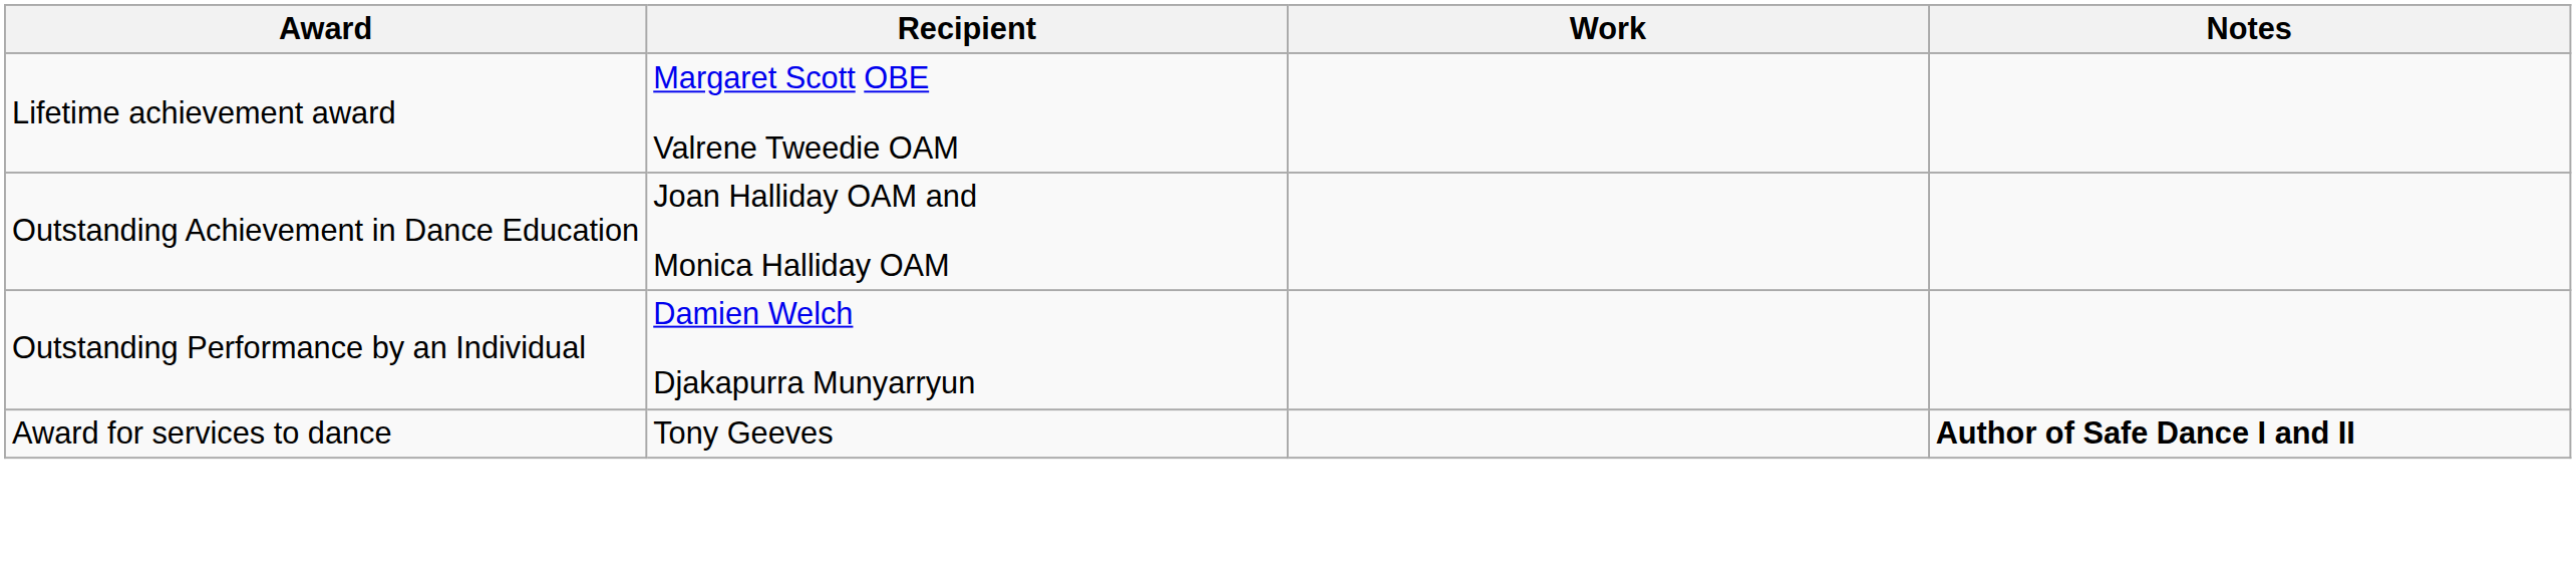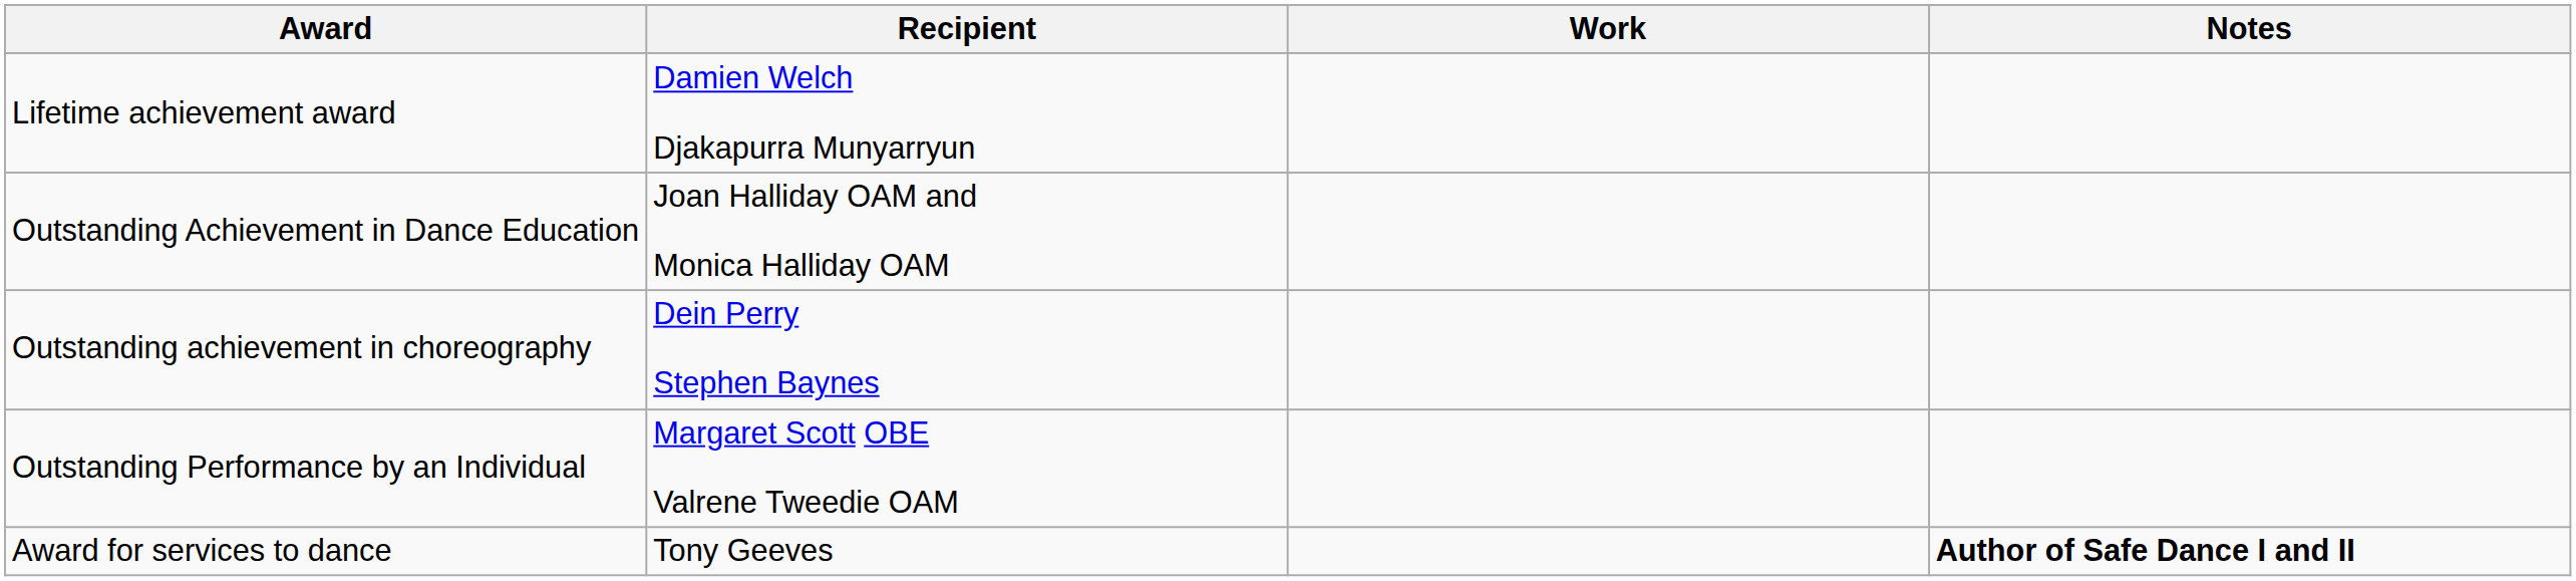 <table class="wikitable">
 <tr>
 <th width="25%">Award</th>
 <th width="25%">Recipient</th>
 <th width="25%">Work</th>
 <th width="25%">Notes</th>
 </tr>
 <tr>
 <td>Lifetime achievement award</td>
-<td><a href='#'>Margaret Scott</a> <a href='#'>OBE</a><br><br>Valrene Tweedie OAM</td>
+<td><a href='#'>Damien Welch</a><br><br>Djakapurra Munyarryun</td>
 <td></td>
 <td></td>
 </tr>
 <tr>
 <td>Outstanding Achievement in Dance Education</td>
 <td>Joan Halliday OAM and <br><br>Monica Halliday OAM</td>
 <td></td>
 <td></td>
 </tr>
 <tr>
+<td>Outstanding achievement in choreography</td>
+<td><a href='#'>Dein Perry</a><br><br><a href='#'>Stephen Baynes</a></td>
+<td></td>
+<td></td>
+</tr>
+<tr>
 <td>Outstanding Performance by an Individual</td>
-<td><a href='#'>Damien Welch</a><br><br>Djakapurra Munyarryun</td>
+<td><a href='#'>Margaret Scott</a> <a href='#'>OBE</a><br><br>Valrene Tweedie OAM</td>
 <td></td>
 <td></td>
 </tr>
 <tr>
 <td>Award for services to dance</td>
 <td>Tony Geeves</td>
 <td></td>
 <td><strong>Author of Safe Dance I and II</strong></td>
 </tr>
 </table>
